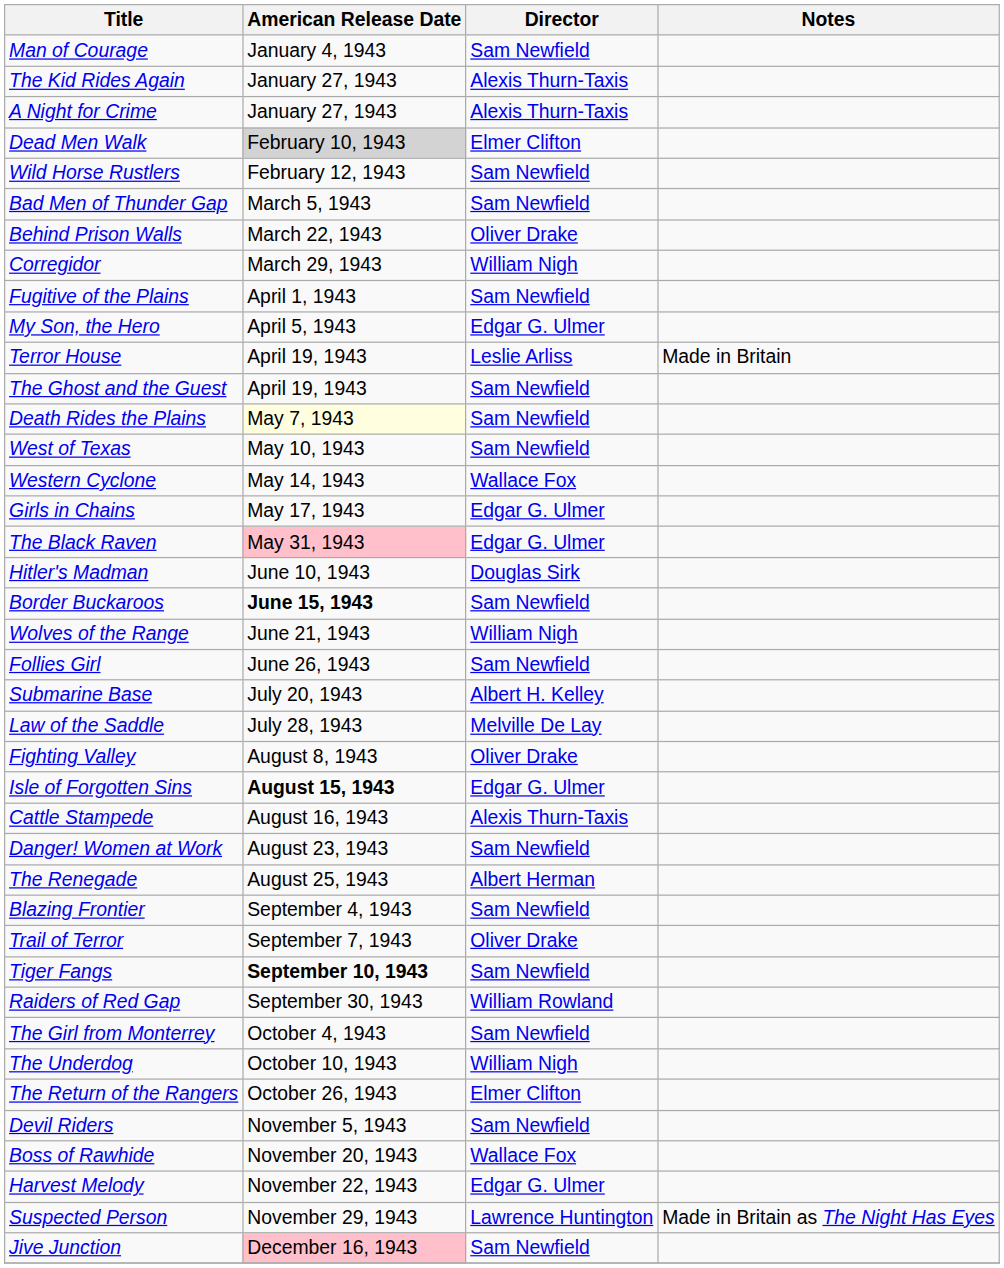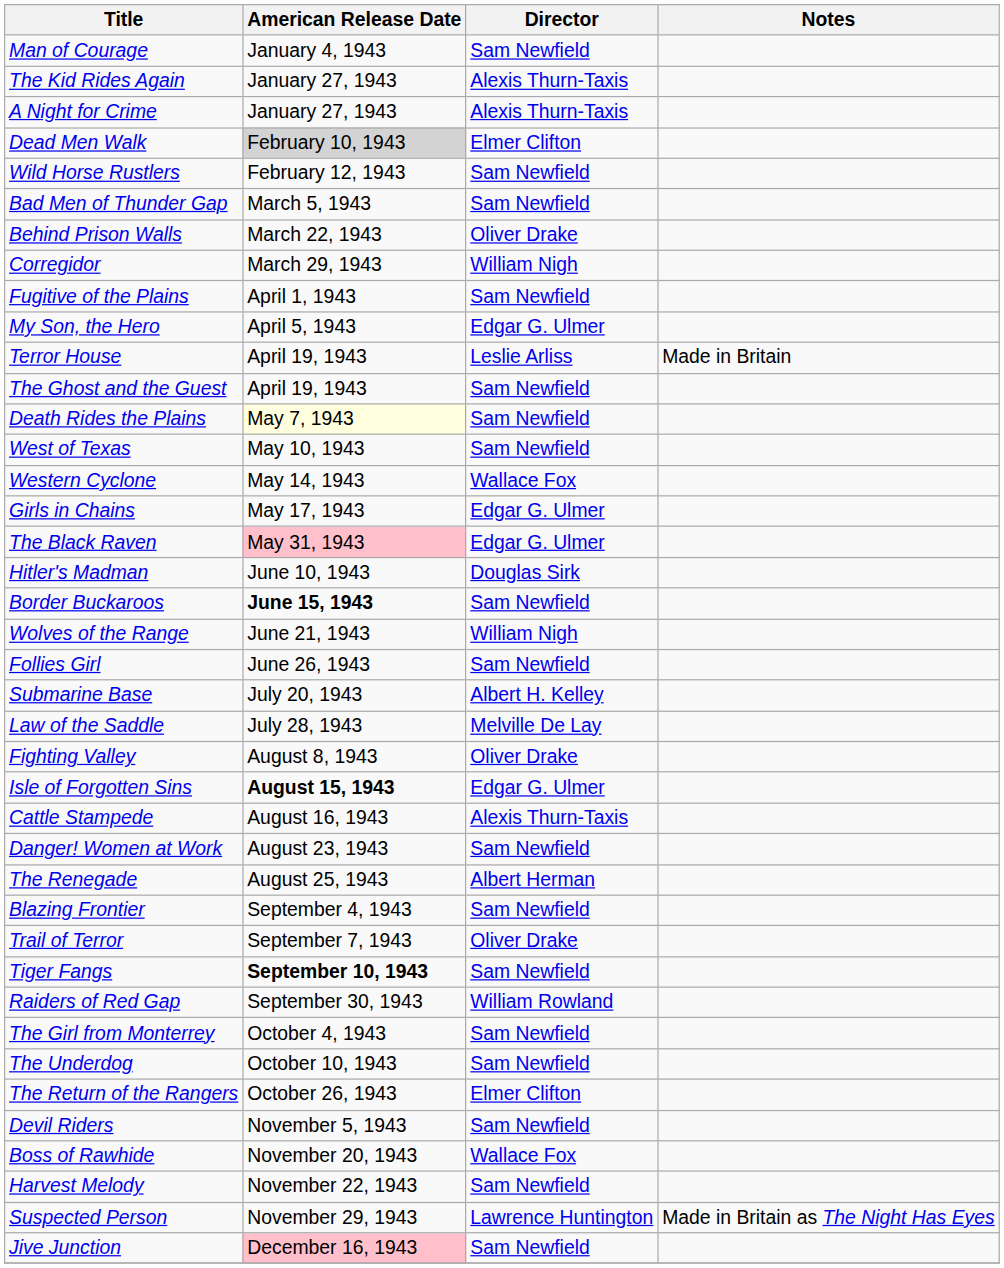 <table class="wikitable sortable">
 <tr>
 <th>Title</th>
 <th>American Release Date</th>
 <th>Director</th>
 <th>Notes</th>
 </tr>
 <tr>
 <td><em><a href='#'>Man of Courage</a></em></td>
 <td>January 4, 1943</td>
 <td><a href='#'>Sam Newfield</a></td>
 <td></td>
 </tr>
 <tr>
 <td><em><a href='#'>The Kid Rides Again</a></em></td>
 <td>January 27, 1943</td>
 <td><a href='#'>Alexis Thurn-Taxis</a></td>
 <td></td>
 </tr>
 <tr>
 <td><em><a href='#'>A Night for Crime</a></em></td>
 <td>January 27, 1943</td>
 <td><a href='#'>Alexis Thurn-Taxis</a></td>
 <td></td>
 </tr>
 <tr>
 <td><em><a href='#'>Dead Men Walk</a></em></td>
 <td style="background: lightgrey;">February 10, 1943</td>
 <td><a href='#'>Elmer Clifton</a></td>
 <td></td>
 </tr>
 <tr>
 <td><em><a href='#'>Wild Horse Rustlers</a></em></td>
 <td>February 12, 1943</td>
 <td><a href='#'>Sam Newfield</a></td>
 <td></td>
 </tr>
 <tr>
 <td><em><a href='#'>Bad Men of Thunder Gap</a></em></td>
 <td>March 5, 1943</td>
 <td><a href='#'>Sam Newfield</a></td>
 <td></td>
 </tr>
 <tr>
 <td><em><a href='#'>Behind Prison Walls</a></em></td>
 <td>March 22, 1943</td>
 <td><a href='#'>Oliver Drake</a></td>
 <td></td>
 </tr>
 <tr>
 <td><em><a href='#'>Corregidor</a></em></td>
 <td>March 29, 1943</td>
 <td><a href='#'>William Nigh</a></td>
 <td></td>
 </tr>
 <tr>
 <td><em><a href='#'>Fugitive of the Plains</a></em></td>
 <td>April 1, 1943</td>
 <td><a href='#'>Sam Newfield</a></td>
 <td></td>
 </tr>
 <tr>
 <td><em><a href='#'>My Son, the Hero</a></em></td>
 <td>April 5, 1943</td>
 <td><a href='#'>Edgar G. Ulmer</a></td>
 <td></td>
 </tr>
 <tr>
 <td><em><a href='#'>Terror House</a></em></td>
 <td>April 19, 1943</td>
 <td><a href='#'>Leslie Arliss</a></td>
 <td>Made in Britain</td>
 </tr>
 <tr>
 <td><em><a href='#'>The Ghost and the Guest</a></em></td>
 <td>April 19, 1943</td>
 <td><a href='#'>Sam Newfield</a></td>
 <td></td>
 </tr>
 <tr>
 <td><em><a href='#'>Death Rides the Plains</a></em></td>
 <td style="background: lightyellow;">May 7, 1943</td>
 <td><a href='#'>Sam Newfield</a></td>
 <td></td>
 </tr>
 <tr>
 <td><em><a href='#'>West of Texas</a></em></td>
 <td>May 10, 1943</td>
 <td><a href='#'>Sam Newfield</a></td>
 <td></td>
 </tr>
 <tr>
 <td><em><a href='#'>Western Cyclone</a></em></td>
 <td>May 14, 1943</td>
 <td><a href='#'>Wallace Fox</a></td>
 <td></td>
 </tr>
 <tr>
 <td><em><a href='#'>Girls in Chains</a></em></td>
 <td>May 17, 1943</td>
 <td><a href='#'>Edgar G. Ulmer</a></td>
 <td></td>
 </tr>
 <tr>
 <td><em><a href='#'>The Black Raven</a></em></td>
 <td style="background: pink;">May 31, 1943</td>
 <td><a href='#'>Edgar G. Ulmer</a></td>
 <td></td>
 </tr>
 <tr>
 <td><em><a href='#'>Hitler's Madman</a></em></td>
 <td>June 10, 1943</td>
 <td><a href='#'>Douglas Sirk</a></td>
 <td></td>
 </tr>
 <tr>
 <td><em><a href='#'>Border Buckaroos</a></em></td>
 <td><strong>June 15, 1943</strong></td>
 <td><a href='#'>Sam Newfield</a></td>
 <td></td>
 </tr>
 <tr>
 <td><em><a href='#'>Wolves of the Range</a></em></td>
 <td>June 21, 1943</td>
 <td><a href='#'>William Nigh</a></td>
 <td></td>
 </tr>
 <tr>
 <td><em><a href='#'>Follies Girl</a></em></td>
 <td>June 26, 1943</td>
 <td><a href='#'>Sam Newfield</a></td>
 <td></td>
 </tr>
 <tr>
 <td><em><a href='#'>Submarine Base</a></em></td>
 <td>July 20, 1943</td>
 <td><a href='#'>Albert H. Kelley</a></td>
 <td></td>
 </tr>
 <tr>
 <td><em><a href='#'>Law of the Saddle</a></em></td>
 <td>July 28, 1943</td>
 <td><a href='#'>Melville De Lay</a></td>
 <td></td>
 </tr>
 <tr>
 <td><em><a href='#'>Fighting Valley</a></em></td>
 <td>August 8, 1943</td>
 <td><a href='#'>Oliver Drake</a></td>
 <td></td>
 </tr>
 <tr>
 <td><em><a href='#'>Isle of Forgotten Sins</a></em></td>
 <td><strong>August 15, 1943</strong></td>
 <td><a href='#'>Edgar G. Ulmer</a></td>
 <td></td>
 </tr>
 <tr>
 <td><em><a href='#'>Cattle Stampede</a></em></td>
 <td>August 16, 1943</td>
 <td><a href='#'>Alexis Thurn-Taxis</a></td>
 <td></td>
 </tr>
 <tr>
 <td><em><a href='#'>Danger! Women at Work</a></em></td>
 <td>August 23, 1943</td>
 <td><a href='#'>Sam Newfield</a></td>
 <td></td>
 </tr>
 <tr>
 <td><em><a href='#'>The Renegade</a></em></td>
 <td>August 25, 1943</td>
 <td><a href='#'>Albert Herman  </a></td>
 <td></td>
 </tr>
 <tr>
 <td><em><a href='#'>Blazing Frontier</a></em></td>
 <td>September 4, 1943</td>
 <td><a href='#'>Sam Newfield</a></td>
 <td></td>
 </tr>
 <tr>
 <td><em><a href='#'>Trail of Terror</a></em></td>
 <td>September 7, 1943</td>
 <td><a href='#'>Oliver Drake</a></td>
 <td></td>
 </tr>
 <tr>
 <td><em><a href='#'>Tiger Fangs</a></em></td>
 <td><strong>September 10, 1943</strong></td>
 <td><a href='#'>Sam Newfield</a></td>
 <td></td>
 </tr>
 <tr>
 <td><em><a href='#'>Raiders of Red Gap</a></em></td>
 <td>September 30, 1943</td>
 <td><a href='#'>William Rowland</a></td>
 <td></td>
 </tr>
 <tr>
 <td><em><a href='#'>The Girl from Monterrey</a></em></td>
 <td>October 4, 1943</td>
 <td><a href='#'>Sam Newfield</a></td>
 <td></td>
 </tr>
 <tr>
 <td><em><a href='#'>The Underdog</a></em></td>
 <td>October 10, 1943</td>
-<td><a href='#'>William Nigh</a></td>
+<td><a href='#'>Sam Newfield</a></td>
 <td></td>
 </tr>
 <tr>
 <td><em><a href='#'>The Return of the Rangers</a></em></td>
 <td>October 26, 1943</td>
 <td><a href='#'>Elmer Clifton</a></td>
 <td></td>
 </tr>
 <tr>
 <td><em><a href='#'>Devil Riders</a></em></td>
 <td>November 5, 1943</td>
 <td><a href='#'>Sam Newfield</a></td>
 <td></td>
 </tr>
 <tr>
 <td><em><a href='#'>Boss of Rawhide</a></em></td>
 <td>November 20, 1943</td>
 <td><a href='#'>Wallace Fox</a></td>
 <td></td>
 </tr>
 <tr>
 <td><em><a href='#'>Harvest Melody</a></em></td>
 <td>November 22, 1943</td>
-<td><a href='#'>Edgar G. Ulmer</a></td>
+<td><a href='#'>Sam Newfield</a></td>
 <td></td>
 </tr>
 <tr>
 <td><em><a href='#'>Suspected Person</a></em></td>
 <td>November 29, 1943</td>
 <td><a href='#'>Lawrence Huntington</a></td>
 <td>Made in Britain as <em><a href='#'>The Night Has Eyes</a></em></td>
 </tr>
 <tr>
 <td><em><a href='#'>Jive Junction</a></em></td>
 <td style="background: pink;">December 16, 1943</td>
 <td><a href='#'>Sam Newfield</a></td>
 <td></td>
 </tr>
 <tr>
 </tr>
 </table>
